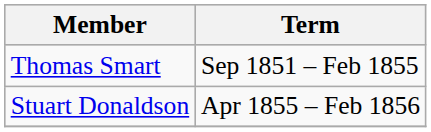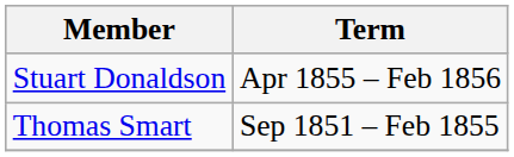 <table class="wikitable">
 <tr>
 <th>Member</th>
 <th>Term</th>
 </tr>
 <tr>
+<td><a href='#'>Stuart Donaldson</a></td>
+<td>Apr 1855 – Feb 1856</td>
+</tr>
+<tr>
 <td><a href='#'>Thomas Smart</a></td>
 <td>Sep 1851 – Feb 1855</td>
 </tr>
 <tr>
-<td><a href='#'>Stuart Donaldson</a></td>
-<td>Apr 1855 – Feb 1856</td>
-</tr>
-<tr>
 </tr>
 </table>
